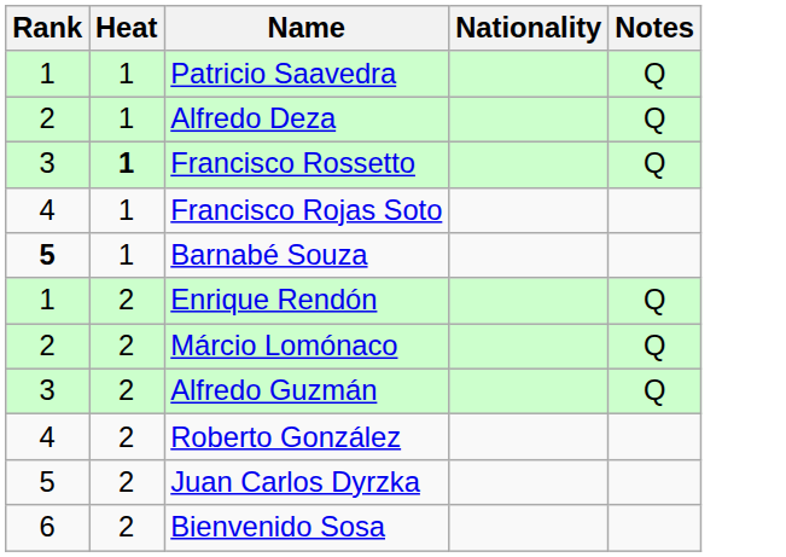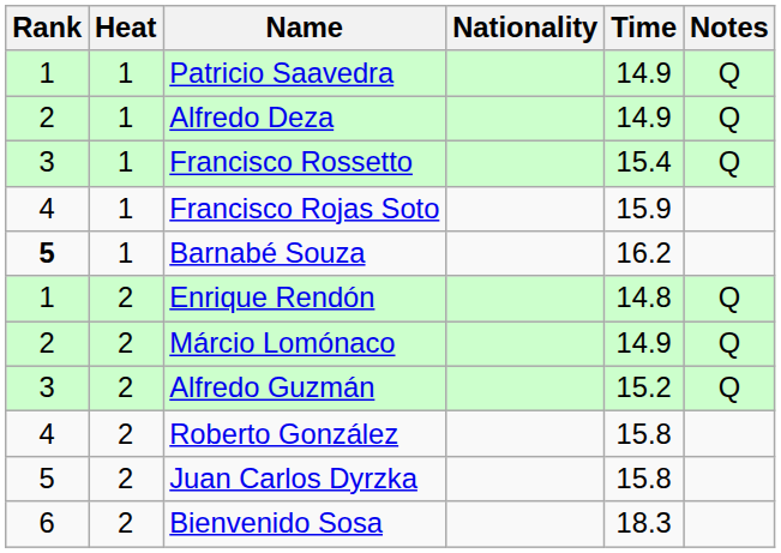 <table class="wikitable sortable" style="text-align:center">
 <tr>
 <th>Rank</th>
 <th>Heat</th>
 <th>Name</th>
 <th>Nationality</th>
+<th>Time</th>
 <th>Notes</th>
 </tr>
 <tr bgcolor=ccffcc>
 <td>1</td>
 <td>1</td>
 <td align=left><a href='#'>Patricio Saavedra</a></td>
 <td align=left></td>
+<td>14.9</td>
 <td>Q</td>
 </tr>
 <tr bgcolor=ccffcc>
 <td>2</td>
 <td>1</td>
 <td align=left><a href='#'>Alfredo Deza</a></td>
 <td align=left></td>
+<td>14.9</td>
 <td>Q</td>
 </tr>
 <tr bgcolor=ccffcc>
 <td>3</td>
-<td><strong>1</strong></td>
+<td>1</td>
 <td align=left><a href='#'>Francisco Rossetto</a></td>
 <td align=left></td>
+<td>15.4</td>
 <td>Q</td>
 </tr>
 <tr>
 <td>4</td>
 <td>1</td>
 <td align=left><a href='#'>Francisco Rojas Soto</a></td>
 <td align=left></td>
+<td>15.9</td>
 <td></td>
 </tr>
 <tr>
 <td><strong>5</strong></td>
 <td>1</td>
 <td align=left><a href='#'>Barnabé Souza</a></td>
 <td align=left></td>
+<td>16.2</td>
 <td></td>
 </tr>
 <tr bgcolor=ccffcc>
 <td>1</td>
 <td>2</td>
 <td align=left><a href='#'>Enrique Rendón</a></td>
 <td align=left></td>
+<td>14.8</td>
 <td>Q</td>
 </tr>
 <tr bgcolor=ccffcc>
 <td>2</td>
 <td>2</td>
 <td align=left><a href='#'>Márcio Lomónaco</a></td>
 <td align=left></td>
+<td>14.9</td>
 <td>Q</td>
 </tr>
 <tr bgcolor=ccffcc>
 <td>3</td>
 <td>2</td>
 <td align=left><a href='#'>Alfredo Guzmán</a></td>
 <td align=left></td>
+<td>15.2</td>
 <td>Q</td>
 </tr>
 <tr>
 <td>4</td>
 <td>2</td>
 <td align=left><a href='#'>Roberto González</a></td>
 <td align=left></td>
+<td>15.8</td>
 <td></td>
 </tr>
 <tr>
 <td>5</td>
 <td>2</td>
 <td align=left><a href='#'>Juan Carlos Dyrzka</a></td>
 <td align=left></td>
+<td>15.8</td>
 <td></td>
 </tr>
 <tr>
 <td>6</td>
 <td>2</td>
 <td align=left><a href='#'>Bienvenido Sosa</a></td>
 <td align=left></td>
+<td>18.3</td>
 <td></td>
 </tr>
 </table>
